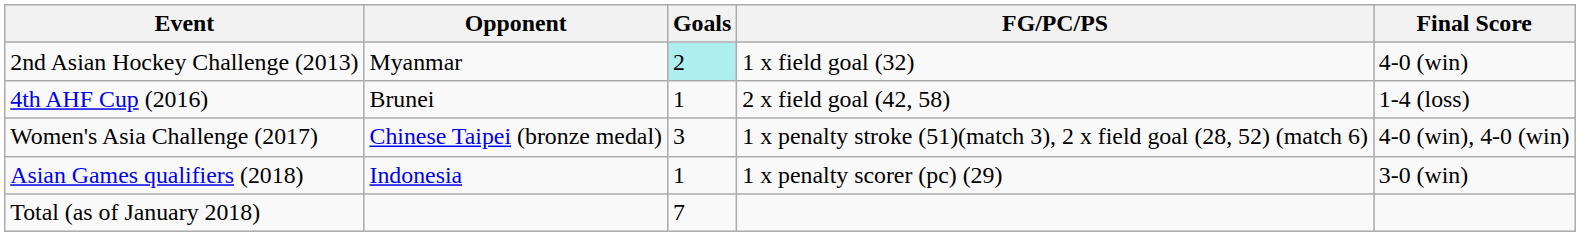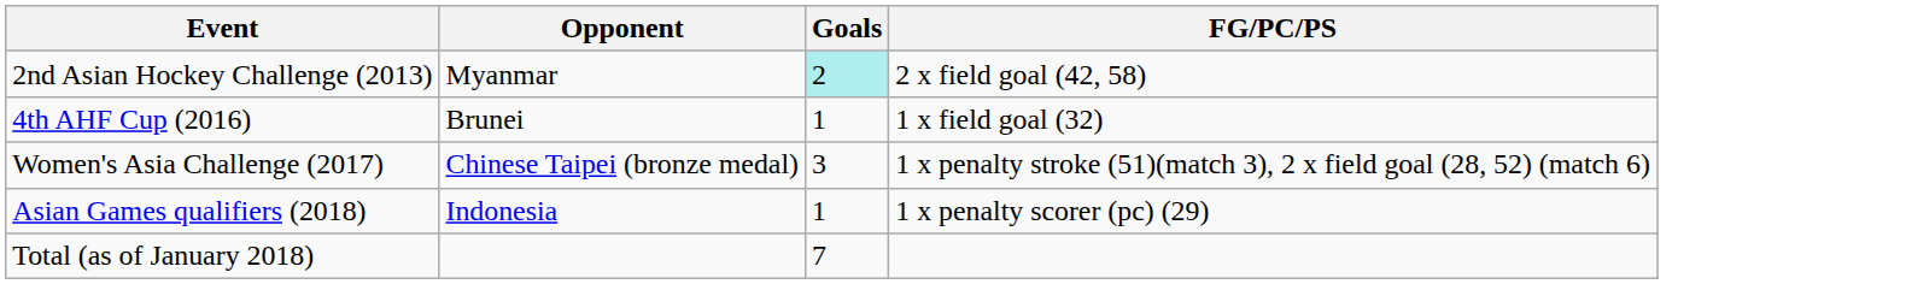 <table class="wikitable">
 <tr>
 <th>Event</th>
 <th>Opponent</th>
 <th>Goals</th>
 <th>FG/PC/PS</th>
-<th>Final Score</th>
 </tr>
 <tr>
 <td>2nd Asian Hockey Challenge (2013)</td>
 <td>Myanmar</td>
 <td style="background: paleturquoise;">2</td>
-<td>1 x field goal (32)</td>
-<td>4-0 (win)</td>
+<td>2 x field goal (42, 58)</td>
 </tr>
 <tr>
 <td><a href='#'>4th AHF Cup</a> (2016)</td>
 <td>Brunei</td>
 <td>1</td>
-<td>2 x field goal (42, 58)</td>
-<td>1-4 (loss)</td>
+<td>1 x field goal (32)</td>
 </tr>
 <tr>
 <td>Women's Asia Challenge (2017)</td>
 <td><a href='#'>Chinese Taipei</a> (bronze medal)</td>
 <td>3</td>
 <td>1 x penalty stroke (51)(match 3), 2 x field goal (28, 52) (match 6)</td>
-<td>4-0 (win), 4-0 (win)</td>
 </tr>
 <tr>
 <td><a href='#'>Asian Games qualifiers</a> (2018)</td>
 <td><a href='#'>Indonesia</a></td>
 <td>1</td>
 <td>1 x penalty scorer (pc) (29)</td>
-<td>3-0 (win)</td>
 </tr>
 <tr>
 <td>Total (as of January 2018)</td>
 <td></td>
 <td>7</td>
 <td></td>
-<td></td>
 </tr>
 </table>
